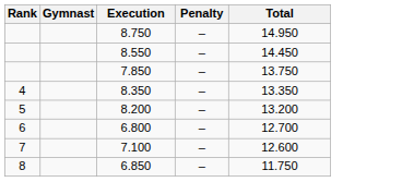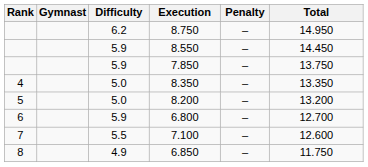 <table class="wikitable" style="text-align:center">
 <tr>
 <th>Rank</th>
 <th>Gymnast</th>
+<th style="width:5em">Difficulty</th>
 <th style="width:6em">Execution</th>
 <th style="width:4em">Penalty</th>
 <th style="width:8em">Total</th>
 </tr>
 <tr>
 <td></td>
 <td align=left></td>
+<td>6.2</td>
 <td>8.750</td>
 <td>–</td>
 <td>14.950</td>
 </tr>
 <tr>
 <td></td>
 <td align=left></td>
+<td>5.9</td>
 <td>8.550</td>
 <td>–</td>
 <td>14.450</td>
 </tr>
 <tr>
 <td></td>
 <td align=left></td>
+<td>5.9</td>
 <td>7.850</td>
 <td>–</td>
 <td>13.750</td>
 </tr>
 <tr>
 <td>4</td>
 <td align=left></td>
+<td>5.0</td>
 <td>8.350</td>
 <td>–</td>
 <td>13.350</td>
 </tr>
 <tr>
 <td>5</td>
 <td align=left></td>
+<td>5.0</td>
 <td>8.200</td>
 <td>–</td>
 <td>13.200</td>
 </tr>
 <tr>
 <td>6</td>
 <td align=left></td>
+<td>5.9</td>
 <td>6.800</td>
 <td>–</td>
 <td>12.700</td>
 </tr>
 <tr>
 <td>7</td>
 <td align=left></td>
+<td>5.5</td>
 <td>7.100</td>
 <td>–</td>
 <td>12.600</td>
 </tr>
 <tr>
 <td>8</td>
 <td align=left></td>
+<td>4.9</td>
 <td>6.850</td>
 <td>–</td>
 <td>11.750</td>
 </tr>
 </table>
